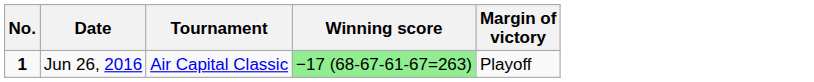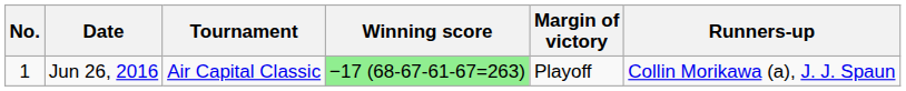 <table class="wikitable" style="font-size:95%;">
 <tr>
 <th>No.</th>
 <th>Date</th>
 <th>Tournament</th>
 <th>Winning score</th>
 <th>Margin of<br>victory</th>
+<th>Runners-up</th>
 </tr>
 <tr>
-<td align=center><strong>1</strong></td>
+<td align=center>1</td>
 <td align=right>Jun 26, <a href='#'>2016</a></td>
 <td><a href='#'>Air Capital Classic</a></td>
 <td style="background: lightgreen;">−17 (68-67-61-67=263)</td>
 <td>Playoff</td>
+<td> <a href='#'>Collin Morikawa</a> (a),  <a href='#'>J. J. Spaun</a></td>
 </tr>
 </table>
